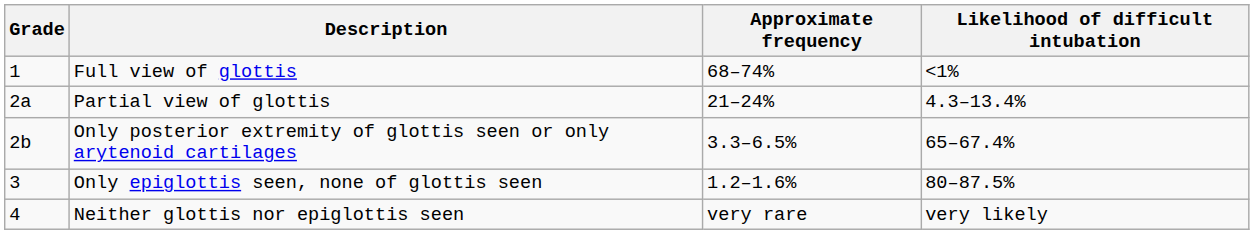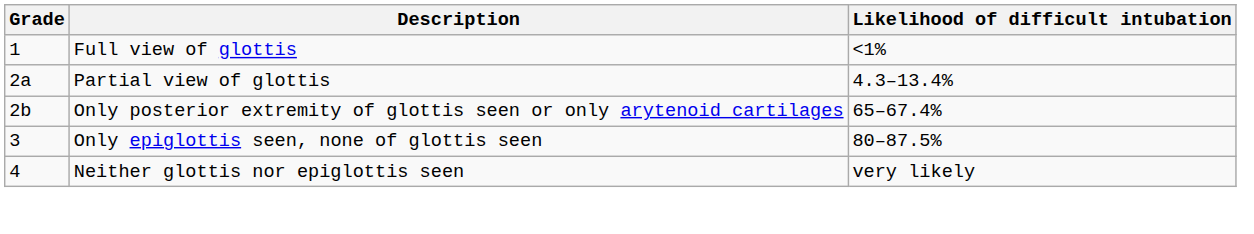 <table class="wikitable">
 <tr>
 <th>Grade</th>
 <th>Description</th>
-<th>Approximate frequency</th>
 <th>Likelihood of difficult intubation</th>
 </tr>
 <tr>
 <td>1</td>
 <td>Full view of <a href='#'>glottis</a></td>
-<td>68–74%</td>
 <td><1%</td>
 </tr>
 <tr>
 <td>2a</td>
 <td>Partial view of glottis</td>
-<td>21–24%</td>
 <td>4.3–13.4%</td>
 </tr>
 <tr>
 <td>2b</td>
 <td>Only posterior extremity of glottis seen or only <a href='#'>arytenoid cartilages</a></td>
-<td>3.3–6.5%</td>
 <td>65–67.4%</td>
 </tr>
 <tr>
 <td>3</td>
 <td>Only <a href='#'>epiglottis</a> seen, none of glottis seen</td>
-<td>1.2–1.6%</td>
 <td>80–87.5%</td>
 </tr>
 <tr>
 <td>4</td>
 <td>Neither glottis nor epiglottis seen</td>
-<td>very rare</td>
 <td>very likely</td>
 </tr>
 </table>
